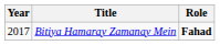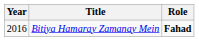 <table class="wikitable">
 <tr>
 <th>Year</th>
 <th>Title</th>
 <th>Role</th>
 </tr>
 <tr>
-<td>2017</td>
+<td>2016</td>
 <td><em><a href='#'>Bitiya Hamaray Zamanay Mein</a></em></td>
 <td><strong>Fahad</strong></td>
 </tr>
 </table>
